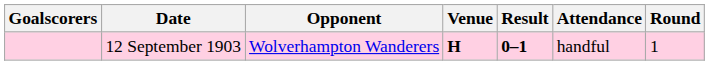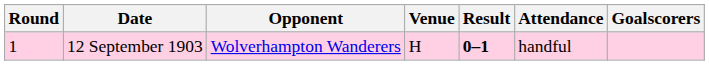 <table class="wikitable">
 <tr>
-<th>Goalscorers</th>
+<th>Round</th>
 <th>Date</th>
 <th>Opponent</th>
 <th>Venue</th>
 <th>Result</th>
 <th>Attendance</th>
-<th>Round</th>
+<th>Goalscorers</th>
 </tr>
 <tr style="background-color: #ffd0e3;">
-<td></td>
+<td>1</td>
 <td>12 September 1903</td>
 <td><a href='#'>Wolverhampton Wanderers</a></td>
-<td><strong>H</strong></td>
+<td>H</td>
 <td><strong>0–1</strong></td>
 <td>handful</td>
-<td>1</td>
+<td></td>
 </tr>
 </table>
